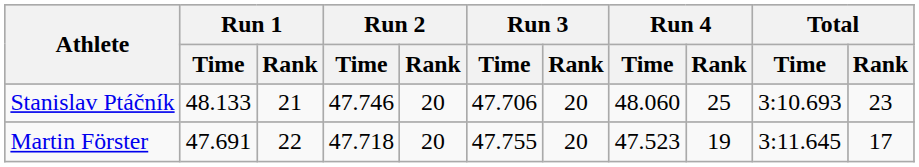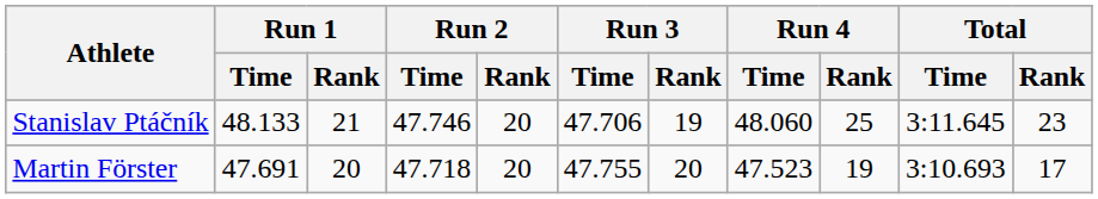 <table class="wikitable" border="1" style="font-size:90%">
 <tr>
 <th rowspan="2">Athlete</th>
 <th colspan="2">Run 1</th>
 <th colspan="2">Run 2</th>
 <th colspan="2">Run 3</th>
 <th colspan="2">Run 4</th>
 <th colspan="2">Total</th>
 </tr>
 <tr>
 <th>Time</th>
 <th>Rank</th>
 <th>Time</th>
 <th>Rank</th>
 <th>Time</th>
 <th>Rank</th>
 <th>Time</th>
 <th>Rank</th>
 <th>Time</th>
 <th>Rank</th>
 </tr>
 <tr>
 <td><a href='#'>Stanislav Ptáčník</a></td>
 <td align="center">48.133</td>
 <td align="center">21</td>
 <td align="center">47.746</td>
 <td align="center">20</td>
 <td align="center">47.706</td>
-<td align="center">20</td>
+<td align="center">19</td>
 <td align="center">48.060</td>
 <td align="center">25</td>
-<td align="center">3:10.693</td>
+<td align="center">3:11.645</td>
 <td align="center">23</td>
 </tr>
 <tr>
 <td><a href='#'>Martin Förster</a></td>
 <td align="center">47.691</td>
-<td align="center">22</td>
+<td align="center">20</td>
 <td align="center">47.718</td>
 <td align="center">20</td>
 <td align="center">47.755</td>
 <td align="center">20</td>
 <td align="center">47.523</td>
 <td align="center">19</td>
-<td align="center">3:11.645</td>
+<td align="center">3:10.693</td>
 <td align="center">17</td>
 </tr>
 </table>
